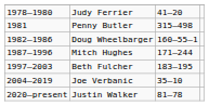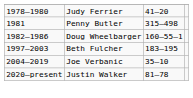 <table class="wikitable">
 <tr style="text-align:center;">
 </tr>
 <tr>
 <td>1978–1980</td>
 <td>Judy Ferrier</td>
 <td>41–20</td>
 <td></td>
 </tr>
 <tr>
 <td>1981</td>
 <td>Penny Butler</td>
 <td>315–498</td>
 <td></td>
 </tr>
 <tr>
 <td>1982–1986</td>
 <td>Doug Wheelbarger</td>
 <td>160–55–1</td>
 <td></td>
 </tr>
 <tr>
-<td>1987–1996</td>
-<td>Mitch Hughes</td>
-<td>171–244</td>
-<td></td>
-</tr>
-<tr>
 <td>1997–2003</td>
 <td>Beth Fulcher</td>
 <td>183–195</td>
 <td></td>
 </tr>
 <tr>
 <td>2004–2019</td>
 <td>Joe Verbanic</td>
 <td>35–10</td>
 <td></td>
 </tr>
 <tr>
 <td>2020–present</td>
 <td>Justin Walker</td>
 <td>81–78</td>
 <td></td>
 </tr>
 </table>
